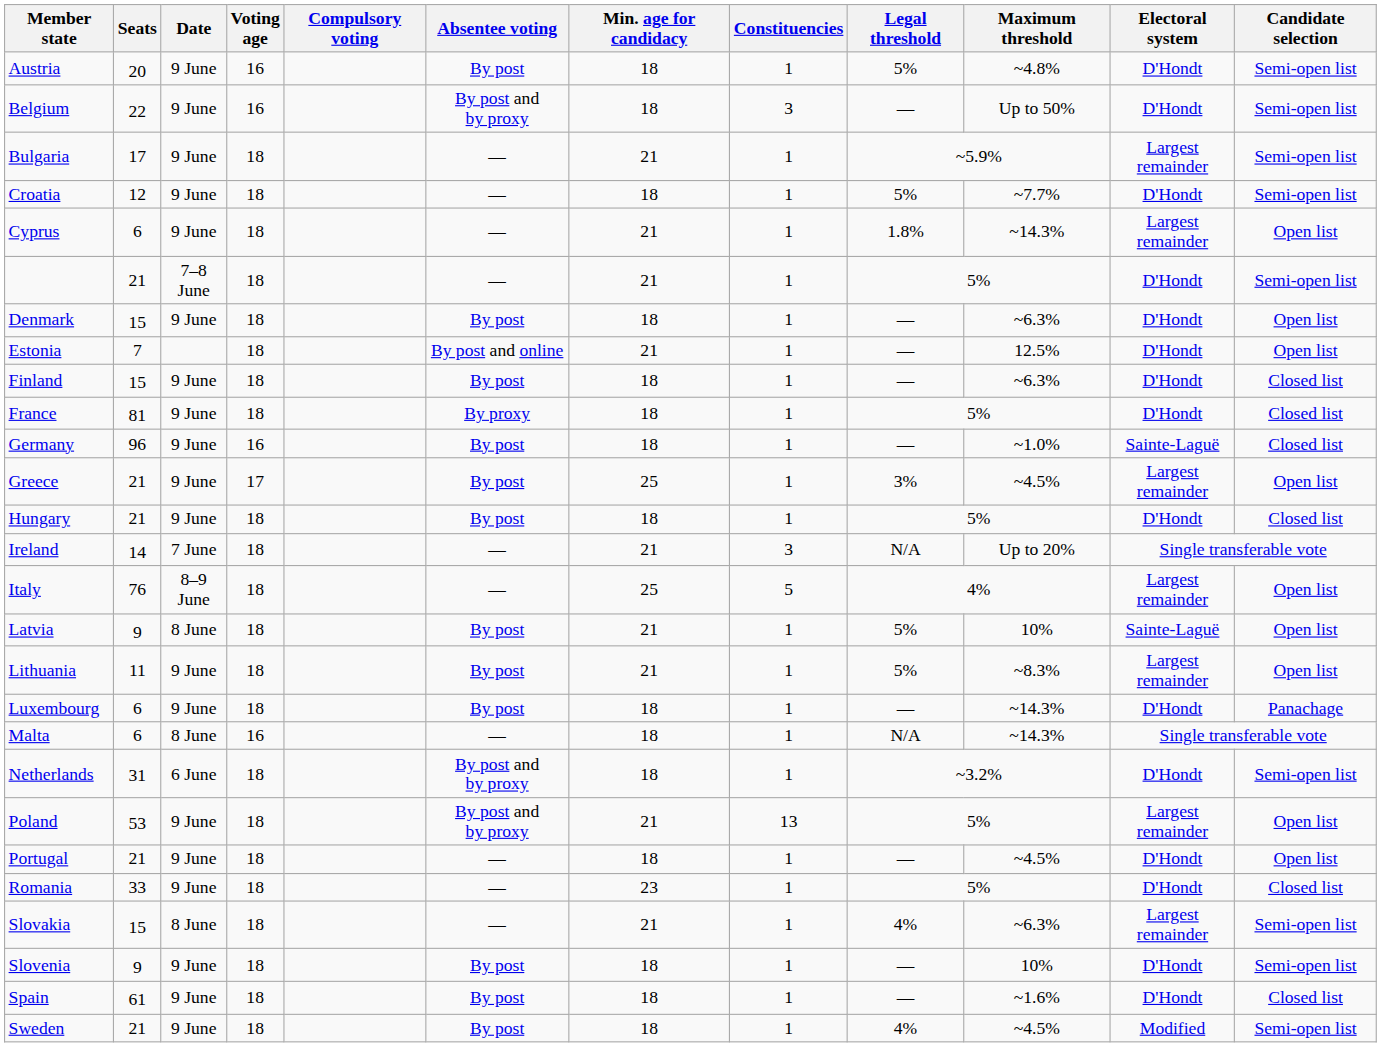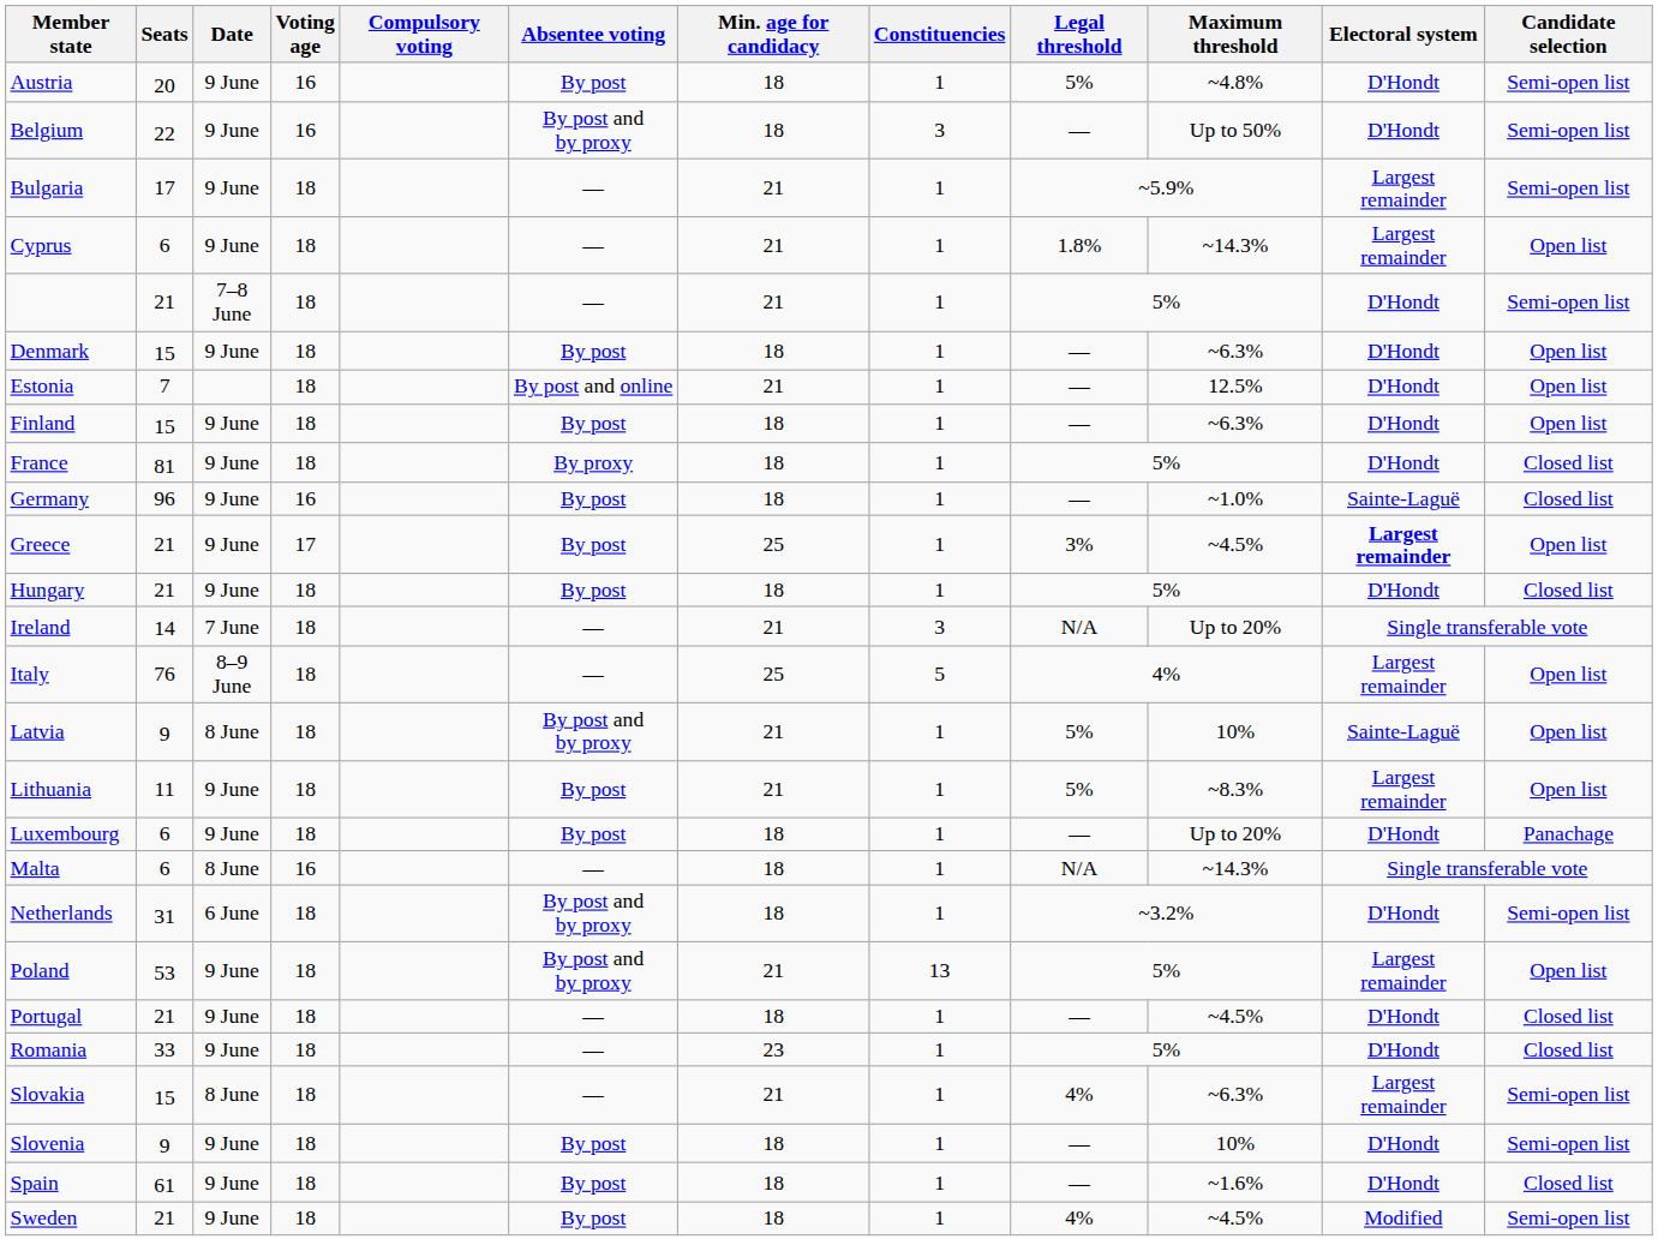 <table class="wikitable sortable zebra" style="text-align:center">
 <tr>
 <th>Member state</th>
 <th>Seats</th>
 <th>Date</th>
 <th>Voting<br>age</th>
 <th><a href='#'>Compulsory voting</a></th>
 <th><a href='#'>Absentee voting</a></th>
 <th>Min. <a href='#'>age for candidacy</a></th>
 <th><a href='#'>Constituencies</a></th>
 <th><a href='#'>Legal threshold</a></th>
 <th>Maximum threshold</th>
 <th>Electoral system</th>
 <th>Candidate selection</th>
 </tr>
 <tr>
 <td style="text-align:left"> <a href='#'>Austria</a></td>
 <td>20<sup></sup></td>
 <td>9 June</td>
 <td>16</td>
 <td></td>
 <td><a href='#'>By post</a></td>
 <td>18</td>
 <td>1</td>
 <td>5%</td>
 <td>~4.8%</td>
 <td><a href='#'>D'Hondt</a></td>
 <td><a href='#'>Semi-open list</a></td>
 </tr>
 <tr>
 <td style="text-align:left"> <a href='#'>Belgium</a></td>
 <td>22<sup></sup></td>
 <td>9 June</td>
 <td>16</td>
 <td></td>
 <td><a href='#'>By post</a> and <a href='#'>by proxy</a></td>
 <td>18</td>
 <td>3</td>
 <td>—</td>
 <td>Up to 50%</td>
 <td><a href='#'>D'Hondt</a></td>
 <td><a href='#'>Semi-open list</a></td>
 </tr>
 <tr>
 <td style="text-align:left"> <a href='#'>Bulgaria</a></td>
 <td>17</td>
 <td>9 June</td>
 <td>18</td>
 <td></td>
 <td>—</td>
 <td>21</td>
 <td>1</td>
 <td colspan="2" data-sort-value="5.88">~5.9%</td>
 <td><a href='#'>Largest remainder</a></td>
-<td><a href='#'>Semi-open list</a></td>
-</tr>
-<tr>
-<td style="text-align:left"> <a href='#'>Croatia</a></td>
-<td>12</td>
-<td>9 June</td>
-<td>18</td>
-<td></td>
-<td>—</td>
-<td>18</td>
-<td>1</td>
-<td>5%</td>
-<td>~7.7%</td>
-<td><a href='#'>D'Hondt</a></td>
 <td><a href='#'>Semi-open list</a></td>
 </tr>
 <tr>
 <td style="text-align:left"> <a href='#'>Cyprus</a></td>
 <td>6</td>
 <td>9 June</td>
 <td>18</td>
 <td></td>
 <td>—</td>
 <td>21</td>
 <td>1</td>
 <td>1.8%</td>
 <td>~14.3%</td>
 <td><a href='#'>Largest remainder</a></td>
 <td><a href='#'>Open list</a></td>
 </tr>
 <tr>
 <td style="text-align:left"></td>
 <td>21</td>
 <td>7–8 June</td>
 <td>18</td>
 <td></td>
 <td>—</td>
 <td>21</td>
 <td>1</td>
 <td colspan="2">5%</td>
 <td><a href='#'>D'Hondt</a></td>
 <td><a href='#'>Semi-open list</a></td>
 </tr>
 <tr>
 <td style="text-align:left"> <a href='#'>Denmark</a></td>
 <td>15<sup></sup></td>
 <td>9 June</td>
 <td>18</td>
 <td></td>
 <td><a href='#'>By post</a></td>
 <td>18</td>
 <td>1</td>
 <td>—</td>
 <td>~6.3%</td>
 <td><a href='#'>D'Hondt</a></td>
 <td><a href='#'>Open list</a></td>
 </tr>
 <tr>
 <td style="text-align:left"> <a href='#'>Estonia</a></td>
 <td>7</td>
 <td></td>
 <td>18</td>
 <td></td>
 <td><a href='#'>By post</a> and <a href='#'>online</a></td>
 <td>21</td>
 <td>1</td>
 <td>—</td>
 <td>12.5%</td>
 <td><a href='#'>D'Hondt</a></td>
 <td><a href='#'>Open list</a></td>
 </tr>
 <tr>
 <td style="text-align:left"> <a href='#'>Finland</a></td>
 <td>15<sup></sup></td>
 <td>9 June</td>
 <td>18</td>
 <td></td>
 <td><a href='#'>By post</a></td>
 <td>18</td>
 <td>1</td>
 <td>—</td>
 <td>~6.3%</td>
 <td><a href='#'>D'Hondt</a></td>
-<td><a href='#'>Closed list</a></td>
+<td><a href='#'>Open list</a></td>
 </tr>
 <tr>
 <td style="text-align:left"> <a href='#'>France</a></td>
 <td>81<sup></sup></td>
 <td>9 June</td>
 <td>18</td>
 <td></td>
 <td><a href='#'>By proxy</a></td>
 <td>18</td>
 <td>1</td>
 <td colspan="2">5%</td>
 <td><a href='#'>D'Hondt</a></td>
 <td><a href='#'>Closed list</a></td>
 </tr>
 <tr>
 <td style="text-align:left"> <a href='#'>Germany</a></td>
 <td>96</td>
 <td>9 June</td>
 <td>16</td>
 <td></td>
 <td><a href='#'>By post</a></td>
 <td>18</td>
 <td>1</td>
 <td>—</td>
 <td>~1.0%</td>
 <td><a href='#'>Sainte-Laguë</a></td>
 <td><a href='#'>Closed list</a></td>
 </tr>
 <tr>
 <td style="text-align:left"> <a href='#'>Greece</a></td>
 <td>21</td>
 <td>9 June</td>
 <td>17</td>
 <td></td>
 <td><a href='#'>By post</a></td>
 <td>25</td>
 <td>1</td>
 <td>3%</td>
 <td>~4.5%</td>
-<td><a href='#'>Largest remainder</a></td>
+<td><strong><a href='#'>Largest remainder</a></strong></td>
 <td><a href='#'>Open list</a></td>
 </tr>
 <tr>
 <td style="text-align:left"> <a href='#'>Hungary</a></td>
 <td>21</td>
 <td>9 June</td>
 <td>18</td>
 <td></td>
 <td><a href='#'>By post</a></td>
 <td>18</td>
 <td>1</td>
 <td colspan="2">5%</td>
 <td><a href='#'>D'Hondt</a></td>
 <td><a href='#'>Closed list</a></td>
 </tr>
 <tr>
 <td style="text-align:left"> <a href='#'>Ireland</a></td>
 <td>14<sup></sup></td>
 <td>7 June</td>
 <td>18</td>
 <td></td>
 <td>—</td>
 <td>21</td>
 <td>3</td>
 <td>N/A</td>
 <td>Up to 20%</td>
 <td colspan="2"><a href='#'>Single transferable vote</a></td>
 </tr>
 <tr>
 <td style="text-align:left"> <a href='#'>Italy</a></td>
 <td>76</td>
 <td>8–9 June</td>
 <td>18</td>
 <td></td>
 <td>—</td>
 <td>25</td>
 <td>5</td>
 <td colspan="2">4%</td>
 <td><a href='#'>Largest remainder</a></td>
 <td><a href='#'>Open list</a></td>
 </tr>
 <tr>
 <td style="text-align:left"> <a href='#'>Latvia</a></td>
 <td>9<sup></sup></td>
 <td>8 June</td>
 <td>18</td>
 <td></td>
-<td><a href='#'>By post</a></td>
+<td><a href='#'>By post</a> and <a href='#'>by proxy</a></td>
 <td>21</td>
 <td>1</td>
 <td>5%</td>
 <td>10%</td>
 <td><a href='#'>Sainte-Laguë</a></td>
 <td><a href='#'>Open list</a></td>
 </tr>
 <tr>
 <td style="text-align:left"> <a href='#'>Lithuania</a></td>
 <td>11</td>
 <td>9 June</td>
 <td>18</td>
 <td></td>
 <td><a href='#'>By post</a></td>
 <td>21</td>
 <td>1</td>
 <td>5%</td>
 <td>~8.3%</td>
 <td><a href='#'>Largest remainder</a></td>
 <td><a href='#'>Open list</a></td>
 </tr>
 <tr>
 <td style="text-align:left"> <a href='#'>Luxembourg</a></td>
 <td>6</td>
 <td>9 June</td>
 <td>18</td>
 <td></td>
 <td><a href='#'>By post</a></td>
 <td>18</td>
 <td>1</td>
 <td>—</td>
-<td>~14.3%</td>
+<td>Up to 20%</td>
 <td><a href='#'>D'Hondt</a></td>
 <td><a href='#'>Panachage</a></td>
 </tr>
 <tr>
 <td style="text-align:left"> <a href='#'>Malta</a></td>
 <td>6</td>
 <td>8 June</td>
 <td>16</td>
 <td></td>
 <td>—</td>
 <td>18</td>
 <td>1</td>
 <td>N/A</td>
 <td>~14.3%</td>
 <td colspan="2"><a href='#'>Single transferable vote</a></td>
 </tr>
 <tr>
 <td style="text-align:left"> <a href='#'>Netherlands</a></td>
 <td>31<sup></sup></td>
 <td>6 June</td>
 <td>18</td>
 <td></td>
 <td><a href='#'>By post</a> and <a href='#'>by proxy</a></td>
 <td>18</td>
 <td>1</td>
 <td colspan="2" data-sort-value="3.23">~3.2%</td>
 <td><a href='#'>D'Hondt</a></td>
 <td><a href='#'>Semi-open list</a></td>
 </tr>
 <tr>
 <td style="text-align:left"> <a href='#'>Poland</a></td>
 <td>53<sup></sup></td>
 <td>9 June</td>
 <td>18</td>
 <td></td>
 <td><a href='#'>By post</a> and <a href='#'>by proxy</a></td>
 <td>21</td>
 <td>13</td>
 <td colspan="2">5%</td>
 <td><a href='#'>Largest remainder</a></td>
 <td><a href='#'>Open list</a></td>
 </tr>
 <tr>
 <td style="text-align:left"> <a href='#'>Portugal</a></td>
 <td>21</td>
 <td>9 June</td>
 <td>18</td>
 <td></td>
 <td>—</td>
 <td>18</td>
 <td>1</td>
 <td>—</td>
 <td>~4.5%</td>
 <td><a href='#'>D'Hondt</a></td>
-<td><a href='#'>Open list</a></td>
+<td><a href='#'>Closed list</a></td>
 </tr>
 <tr>
 <td style="text-align:left"> <a href='#'>Romania</a></td>
 <td>33</td>
 <td>9 June</td>
 <td>18</td>
 <td></td>
 <td>—</td>
 <td>23</td>
 <td>1</td>
 <td colspan="2">5%</td>
 <td><a href='#'>D'Hondt</a></td>
 <td><a href='#'>Closed list</a></td>
 </tr>
 <tr>
 <td style="text-align:left"> <a href='#'>Slovakia</a></td>
 <td>15<sup></sup></td>
 <td>8 June</td>
 <td>18</td>
 <td></td>
 <td>—</td>
 <td>21</td>
 <td>1</td>
 <td>4%</td>
 <td>~6.3%</td>
 <td><a href='#'>Largest remainder</a></td>
 <td><a href='#'>Semi-open list</a></td>
 </tr>
 <tr>
 <td style="text-align:left"> <a href='#'>Slovenia</a></td>
 <td>9<sup></sup></td>
 <td>9 June</td>
 <td>18</td>
 <td></td>
 <td><a href='#'>By post</a></td>
 <td>18</td>
 <td>1</td>
 <td>—</td>
 <td>10%</td>
 <td><a href='#'>D'Hondt</a></td>
 <td><a href='#'>Semi-open list</a></td>
 </tr>
 <tr>
 <td style="text-align:left"> <a href='#'>Spain</a></td>
 <td>61<sup></sup></td>
 <td>9 June</td>
 <td>18</td>
 <td></td>
 <td><a href='#'>By post</a></td>
 <td>18</td>
 <td>1</td>
 <td>—</td>
 <td>~1.6%</td>
 <td><a href='#'>D'Hondt</a></td>
 <td><a href='#'>Closed list</a></td>
 </tr>
 <tr>
 <td style="text-align:left"> <a href='#'>Sweden</a></td>
 <td>21</td>
 <td>9 June</td>
 <td>18</td>
 <td></td>
 <td><a href='#'>By post</a></td>
 <td>18</td>
 <td>1</td>
 <td>4%</td>
 <td>~4.5%</td>
 <td><a href='#'>Modified </a></td>
 <td><a href='#'>Semi-open list</a></td>
 </tr>
 </table>
